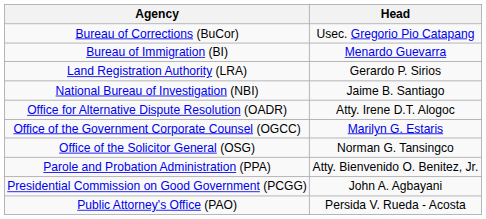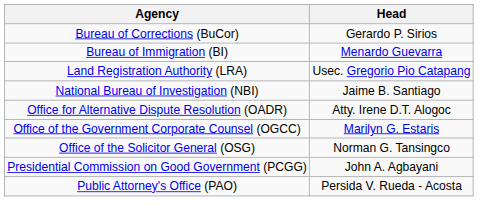 <table class=wikitable style="font-size:90%; text-align:center;">
 <tr>
 <th>Agency</th>
 <th>Head</th>
 </tr>
 <tr>
 <td><a href='#'>Bureau of Corrections</a> (BuCor)</td>
-<td>Usec. <a href='#'>Gregorio Pio Catapang</a></td>
+<td>Gerardo P. Sirios</td>
 </tr>
 <tr>
 <td><a href='#'>Bureau of Immigration</a> (BI)</td>
 <td><a href='#'>Menardo Guevarra</a></td>
 </tr>
 <tr>
 <td><a href='#'>Land Registration Authority</a> (LRA)</td>
-<td>Gerardo P. Sirios</td>
+<td>Usec. <a href='#'>Gregorio Pio Catapang</a></td>
 </tr>
 <tr>
 <td><a href='#'>National Bureau of Investigation</a> (NBI)</td>
 <td>Jaime B. Santiago</td>
 </tr>
 <tr>
 <td><a href='#'>Office for Alternative Dispute Resolution</a> (OADR)</td>
 <td>Atty. Irene D.T. Alogoc</td>
 </tr>
 <tr>
 <td><a href='#'>Office of the Government Corporate Counsel</a> (OGCC)</td>
 <td><a href='#'>Marilyn G. Estaris</a></td>
 </tr>
 <tr>
 <td><a href='#'>Office of the Solicitor General</a> (OSG)</td>
 <td>Norman G. Tansingco</td>
 </tr>
 <tr>
-<td><a href='#'>Parole and Probation Administration</a> (PPA)</td>
-<td>Atty. Bienvenido O. Benitez, Jr.</td>
-</tr>
-<tr>
 <td><a href='#'>Presidential Commission on Good Government</a> (PCGG)</td>
 <td>John A. Agbayani</td>
 </tr>
 <tr>
 <td><a href='#'>Public Attorney's Office</a> (PAO)</td>
 <td>Persida V. Rueda - Acosta</td>
 </tr>
 </table>
